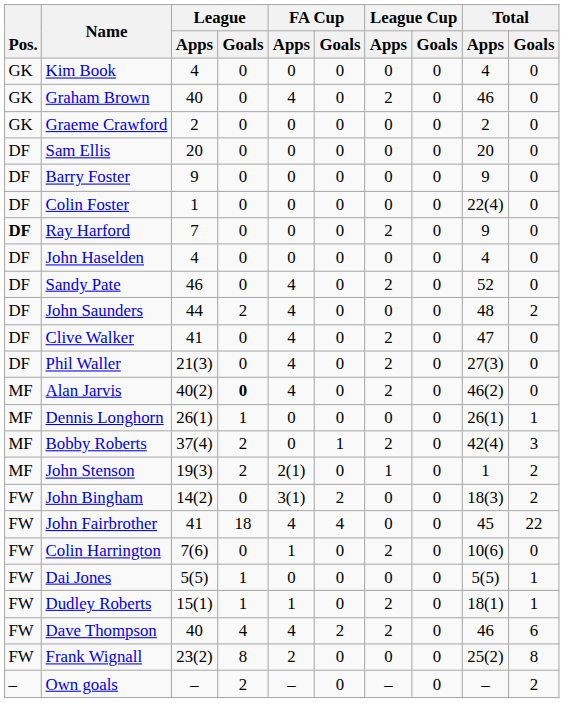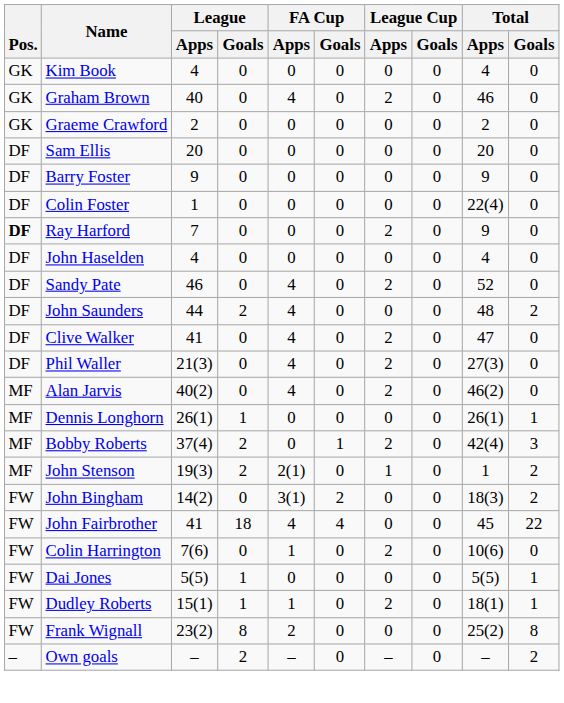 <table class="wikitable" style="text-align:center">
 <tr>
 <th rowspan="2" valign="bottom">Pos.</th>
 <th rowspan="2">Name</th>
 <th colspan="2" width="85">League</th>
 <th colspan="2" width="85">FA Cup</th>
 <th colspan="2" width="85">League Cup</th>
 <th colspan="2" width="85">Total</th>
 </tr>
 <tr>
 <th>Apps</th>
 <th>Goals</th>
 <th>Apps</th>
 <th>Goals</th>
 <th>Apps</th>
 <th>Goals</th>
 <th>Apps</th>
 <th>Goals</th>
 </tr>
 <tr>
 <td align="left">GK</td>
 <td align="left"> <a href='#'>Kim Book</a></td>
 <td>4</td>
 <td>0</td>
 <td>0</td>
 <td>0</td>
 <td>0</td>
 <td>0</td>
 <td>4</td>
 <td>0</td>
 </tr>
 <tr>
 <td align="left">GK</td>
 <td align="left"> <a href='#'>Graham Brown</a></td>
 <td>40</td>
 <td>0</td>
 <td>4</td>
 <td>0</td>
 <td>2</td>
 <td>0</td>
 <td>46</td>
 <td>0</td>
 </tr>
 <tr>
 <td align="left">GK</td>
 <td align="left"> <a href='#'>Graeme Crawford</a></td>
 <td>2</td>
 <td>0</td>
 <td>0</td>
 <td>0</td>
 <td>0</td>
 <td>0</td>
 <td>2</td>
 <td>0</td>
 </tr>
 <tr>
 <td align="left">DF</td>
 <td align="left"> <a href='#'>Sam Ellis</a></td>
 <td>20</td>
 <td>0</td>
 <td>0</td>
 <td>0</td>
 <td>0</td>
 <td>0</td>
 <td>20</td>
 <td>0</td>
 </tr>
 <tr>
 <td align="left">DF</td>
 <td align="left"> <a href='#'>Barry Foster</a></td>
 <td>9</td>
 <td>0</td>
 <td>0</td>
 <td>0</td>
 <td>0</td>
 <td>0</td>
 <td>9</td>
 <td>0</td>
 </tr>
 <tr>
 <td align="left">DF</td>
 <td align="left"> <a href='#'>Colin Foster</a></td>
 <td>1</td>
 <td>0</td>
 <td>0</td>
 <td>0</td>
 <td>0</td>
 <td>0</td>
 <td>22(4)</td>
 <td>0</td>
 </tr>
 <tr>
 <td align="left"><strong>DF</strong></td>
 <td align="left"> <a href='#'>Ray Harford</a></td>
 <td>7</td>
 <td>0</td>
 <td>0</td>
 <td>0</td>
 <td>2</td>
 <td>0</td>
 <td>9</td>
 <td>0</td>
 </tr>
 <tr>
 <td align="left">DF</td>
 <td align="left"> <a href='#'>John Haselden</a></td>
 <td>4</td>
 <td>0</td>
 <td>0</td>
 <td>0</td>
 <td>0</td>
 <td>0</td>
 <td>4</td>
 <td>0</td>
 </tr>
 <tr>
 <td align="left">DF</td>
 <td align="left"> <a href='#'>Sandy Pate</a></td>
 <td>46</td>
 <td>0</td>
 <td>4</td>
 <td>0</td>
 <td>2</td>
 <td>0</td>
 <td>52</td>
 <td>0</td>
 </tr>
 <tr>
 <td align="left">DF</td>
 <td align="left"> <a href='#'>John Saunders</a></td>
 <td>44</td>
 <td>2</td>
 <td>4</td>
 <td>0</td>
 <td>0</td>
 <td>0</td>
 <td>48</td>
 <td>2</td>
 </tr>
 <tr>
 <td align="left">DF</td>
 <td align="left"> <a href='#'>Clive Walker</a></td>
 <td>41</td>
 <td>0</td>
 <td>4</td>
 <td>0</td>
 <td>2</td>
 <td>0</td>
 <td>47</td>
 <td>0</td>
 </tr>
 <tr>
 <td align="left">DF</td>
 <td align="left"> <a href='#'>Phil Waller</a></td>
 <td>21(3)</td>
 <td>0</td>
 <td>4</td>
 <td>0</td>
 <td>2</td>
 <td>0</td>
 <td>27(3)</td>
 <td>0</td>
 </tr>
 <tr>
 <td align="left">MF</td>
 <td align="left"> <a href='#'>Alan Jarvis</a></td>
 <td>40(2)</td>
-<td><strong>0</strong></td>
+<td>0</td>
 <td>4</td>
 <td>0</td>
 <td>2</td>
 <td>0</td>
 <td>46(2)</td>
 <td>0</td>
 </tr>
 <tr>
 <td align="left">MF</td>
 <td align="left"> <a href='#'>Dennis Longhorn</a></td>
 <td>26(1)</td>
 <td>1</td>
 <td>0</td>
 <td>0</td>
 <td>0</td>
 <td>0</td>
 <td>26(1)</td>
 <td>1</td>
 </tr>
 <tr>
 <td align="left">MF</td>
 <td align="left"> <a href='#'>Bobby Roberts</a></td>
 <td>37(4)</td>
 <td>2</td>
 <td>0</td>
 <td>1</td>
 <td>2</td>
 <td>0</td>
 <td>42(4)</td>
 <td>3</td>
 </tr>
 <tr>
 <td align="left">MF</td>
 <td align="left"> <a href='#'>John Stenson</a></td>
 <td>19(3)</td>
 <td>2</td>
 <td>2(1)</td>
 <td>0</td>
 <td>1</td>
 <td>0</td>
 <td>1</td>
 <td>2</td>
 </tr>
 <tr>
 <td align="left">FW</td>
 <td align="left"> <a href='#'>John Bingham</a></td>
 <td>14(2)</td>
 <td>0</td>
 <td>3(1)</td>
 <td>2</td>
 <td>0</td>
 <td>0</td>
 <td>18(3)</td>
 <td>2</td>
 </tr>
 <tr>
 <td align="left">FW</td>
 <td align="left"> <a href='#'>John Fairbrother</a></td>
 <td>41</td>
 <td>18</td>
 <td>4</td>
 <td>4</td>
 <td>0</td>
 <td>0</td>
 <td>45</td>
 <td>22</td>
 </tr>
 <tr>
 <td align="left">FW</td>
 <td align="left"> <a href='#'>Colin Harrington</a></td>
 <td>7(6)</td>
 <td>0</td>
 <td>1</td>
 <td>0</td>
 <td>2</td>
 <td>0</td>
 <td>10(6)</td>
 <td>0</td>
 </tr>
 <tr>
 <td align="left">FW</td>
 <td align="left"> <a href='#'>Dai Jones</a></td>
 <td>5(5)</td>
 <td>1</td>
 <td>0</td>
 <td>0</td>
 <td>0</td>
 <td>0</td>
 <td>5(5)</td>
 <td>1</td>
 </tr>
 <tr>
 <td align="left">FW</td>
 <td align="left"> <a href='#'>Dudley Roberts</a></td>
 <td>15(1)</td>
 <td>1</td>
 <td>1</td>
 <td>0</td>
 <td>2</td>
 <td>0</td>
 <td>18(1)</td>
 <td>1</td>
 </tr>
 <tr>
 <td align="left">FW</td>
-<td align="left"> <a href='#'>Dave Thompson</a></td>
-<td>40</td>
-<td>4</td>
-<td>4</td>
-<td>2</td>
-<td>2</td>
-<td>0</td>
-<td>46</td>
-<td>6</td>
-</tr>
-<tr>
-<td align="left">FW</td>
 <td align="left"> <a href='#'>Frank Wignall</a></td>
 <td>23(2)</td>
 <td>8</td>
 <td>2</td>
 <td>0</td>
 <td>0</td>
 <td>0</td>
 <td>25(2)</td>
 <td>8</td>
 </tr>
 <tr>
 <td align="left">–</td>
 <td align="left"><a href='#'>Own goals</a></td>
 <td>–</td>
 <td>2</td>
 <td>–</td>
 <td>0</td>
 <td>–</td>
 <td>0</td>
 <td>–</td>
 <td>2</td>
 </tr>
 </table>
